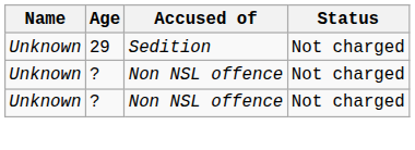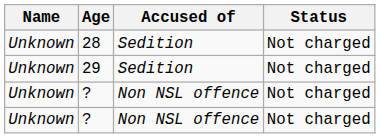 <table class="wikitable">
 <tr>
 <th>Name</th>
 <th>Age</th>
 <th>Accused of</th>
 <th>Status</th>
+</tr>
+<tr>
+<td><em>Unknown</em></td>
+<td>28</td>
+<td><em>Sedition</em></td>
+<td>Not charged</td>
 </tr>
 <tr>
 <td><em>Unknown</em></td>
 <td>29</td>
 <td><em>Sedition</em></td>
 <td>Not charged</td>
 </tr>
 <tr>
 <td><em>Unknown</em></td>
 <td>?</td>
 <td><em>Non NSL offence</em></td>
 <td>Not charged</td>
 </tr>
 <tr>
 <td><em>Unknown</em></td>
 <td>?</td>
 <td><em>Non NSL offence</em></td>
 <td>Not charged</td>
 </tr>
 </table>
